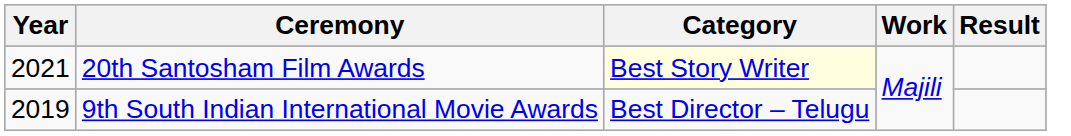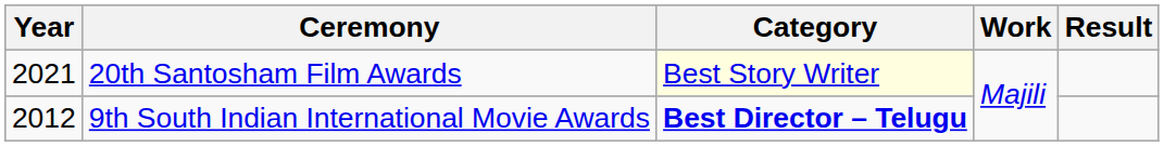 <table class="wikitable">
 <tr>
 <th>Year</th>
 <th>Ceremony</th>
 <th>Category</th>
 <th>Work</th>
 <th>Result</th>
 </tr>
 <tr>
 <td rowspan="1">2021</td>
 <td><a href='#'>20th Santosham Film Awards</a></td>
 <td style="background: lightyellow;"><a href='#'>Best Story Writer</a></td>
 <td rowspan="2"><em><a href='#'>Majili</a></em></td>
 <td></td>
 </tr>
 <tr>
-<td rowspan="1">2019</td>
+<td rowspan="1">2012</td>
 <td><a href='#'>9th South Indian International Movie Awards</a></td>
-<td><a href='#'>Best Director – Telugu</a></td>
+<td><strong><a href='#'>Best Director – Telugu</a></strong></td>
 <td></td>
 </tr>
 </table>
